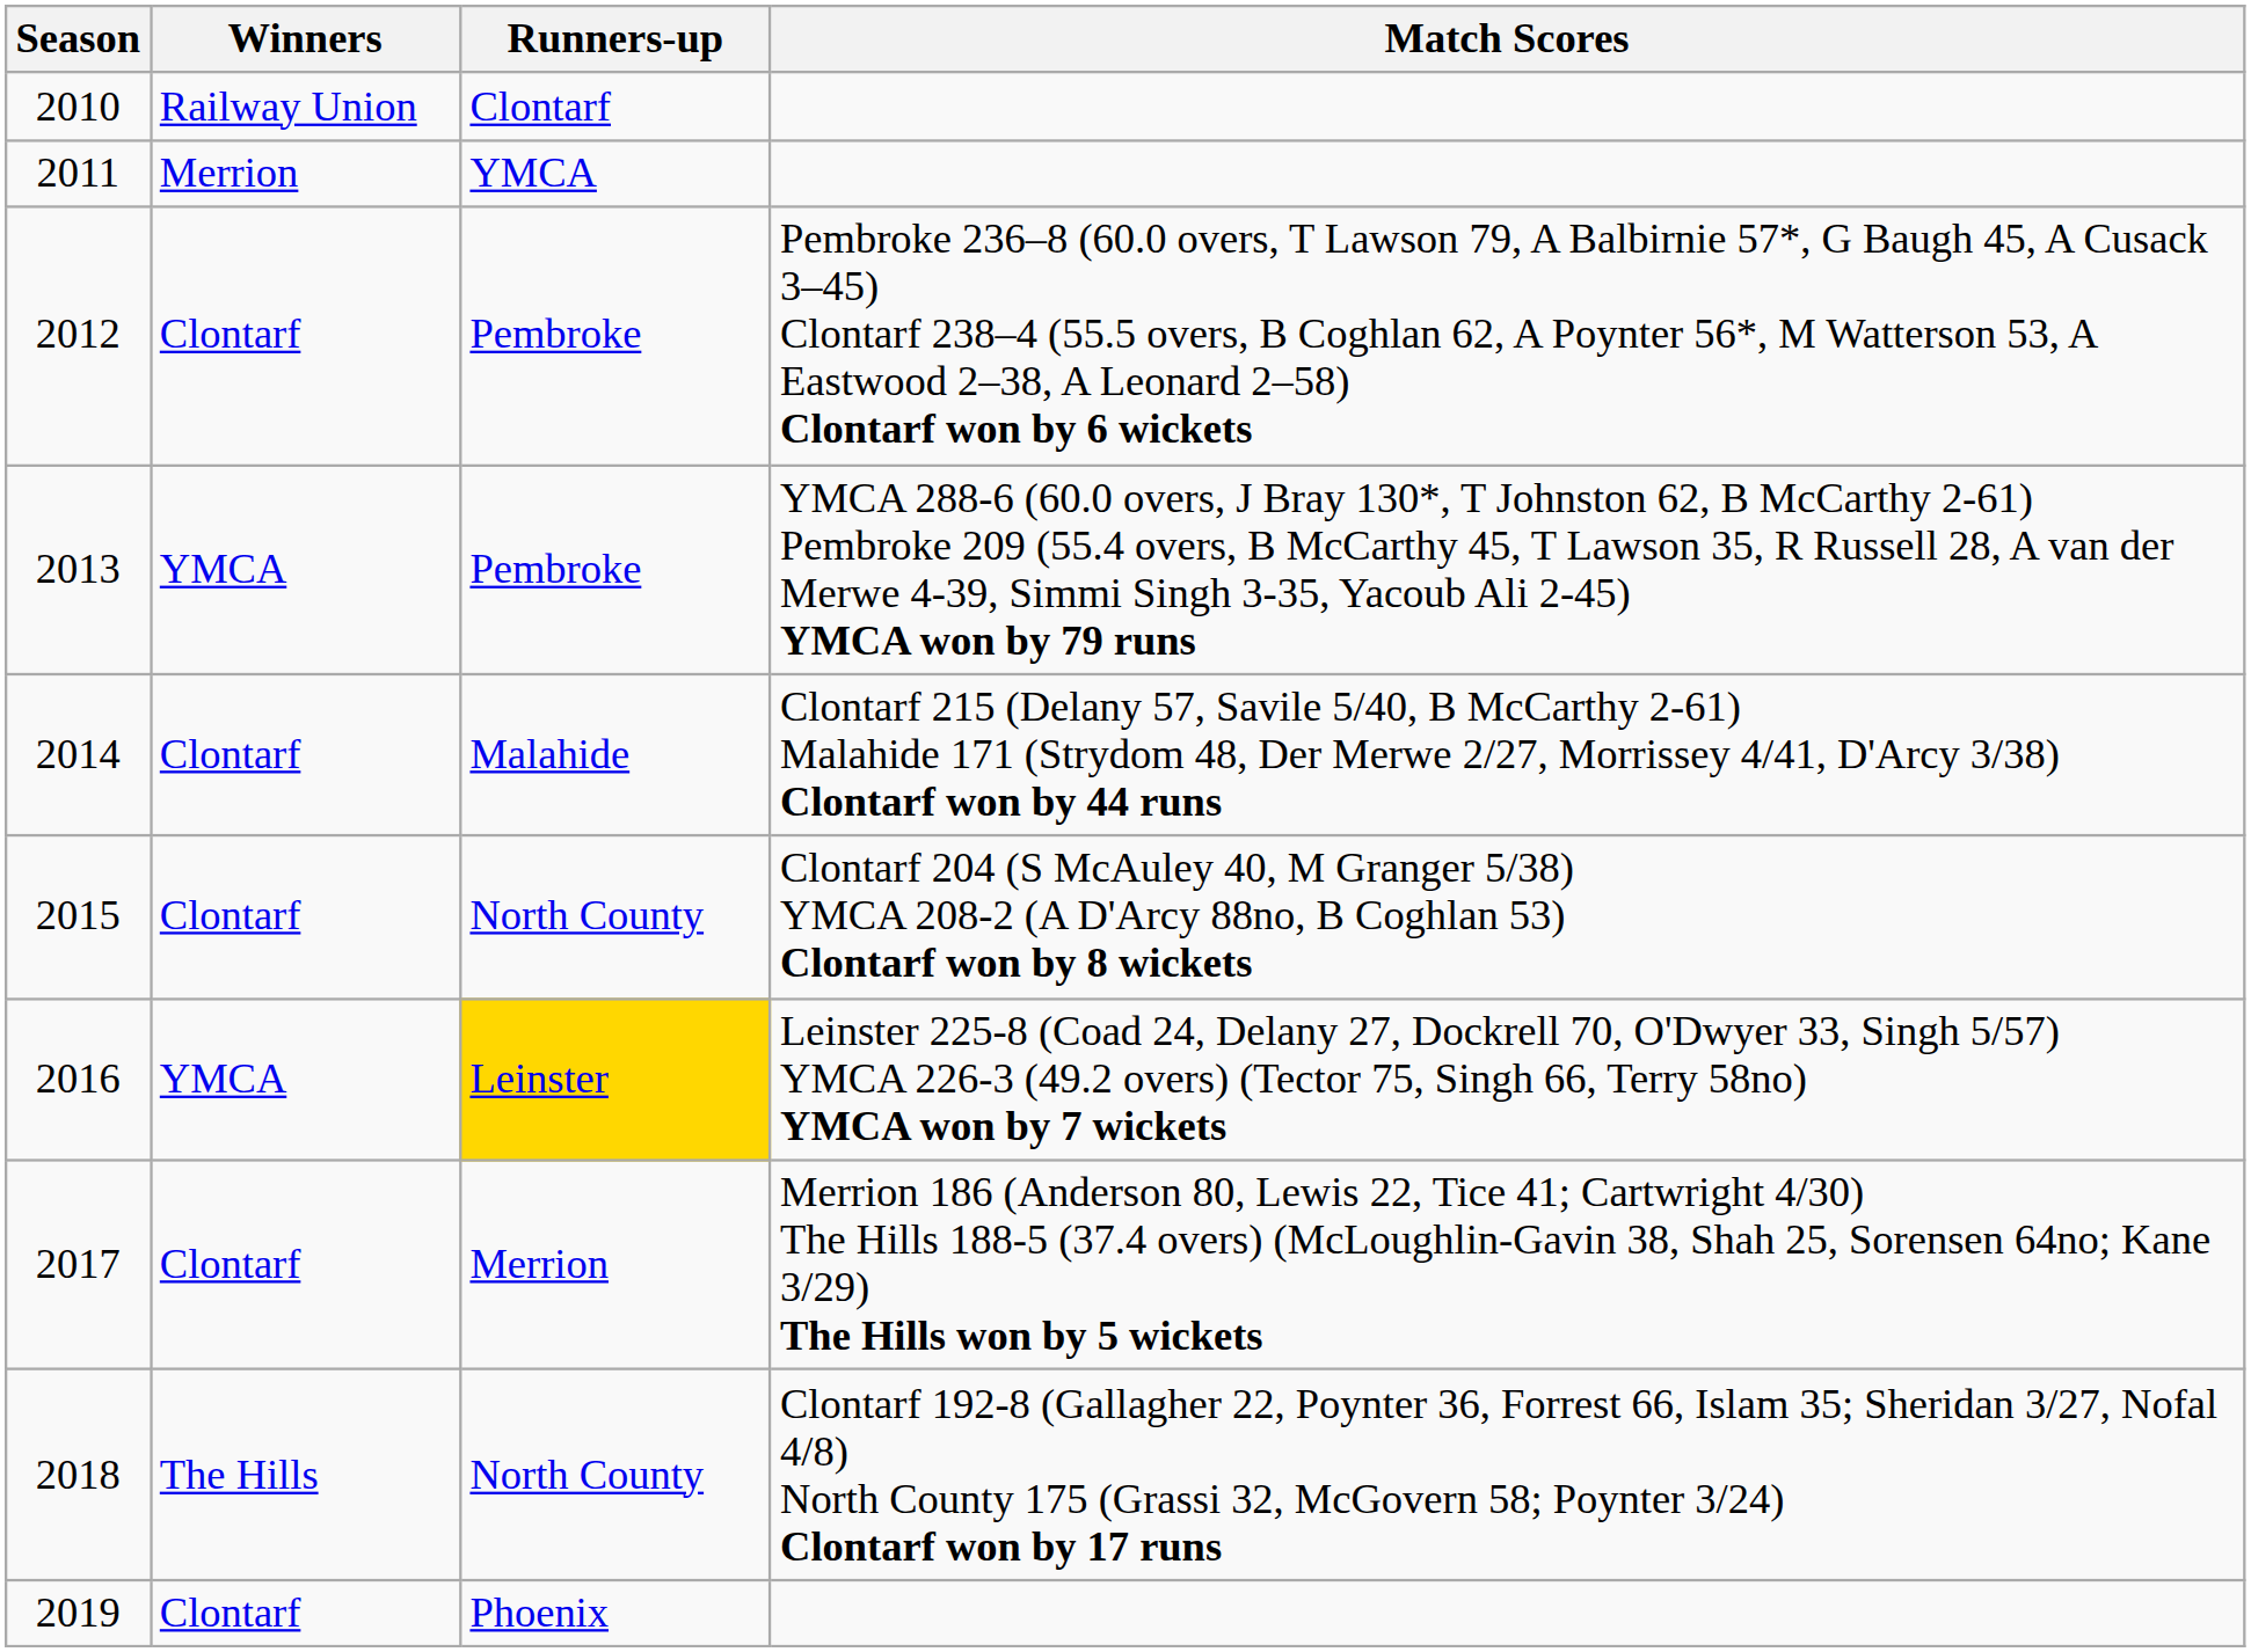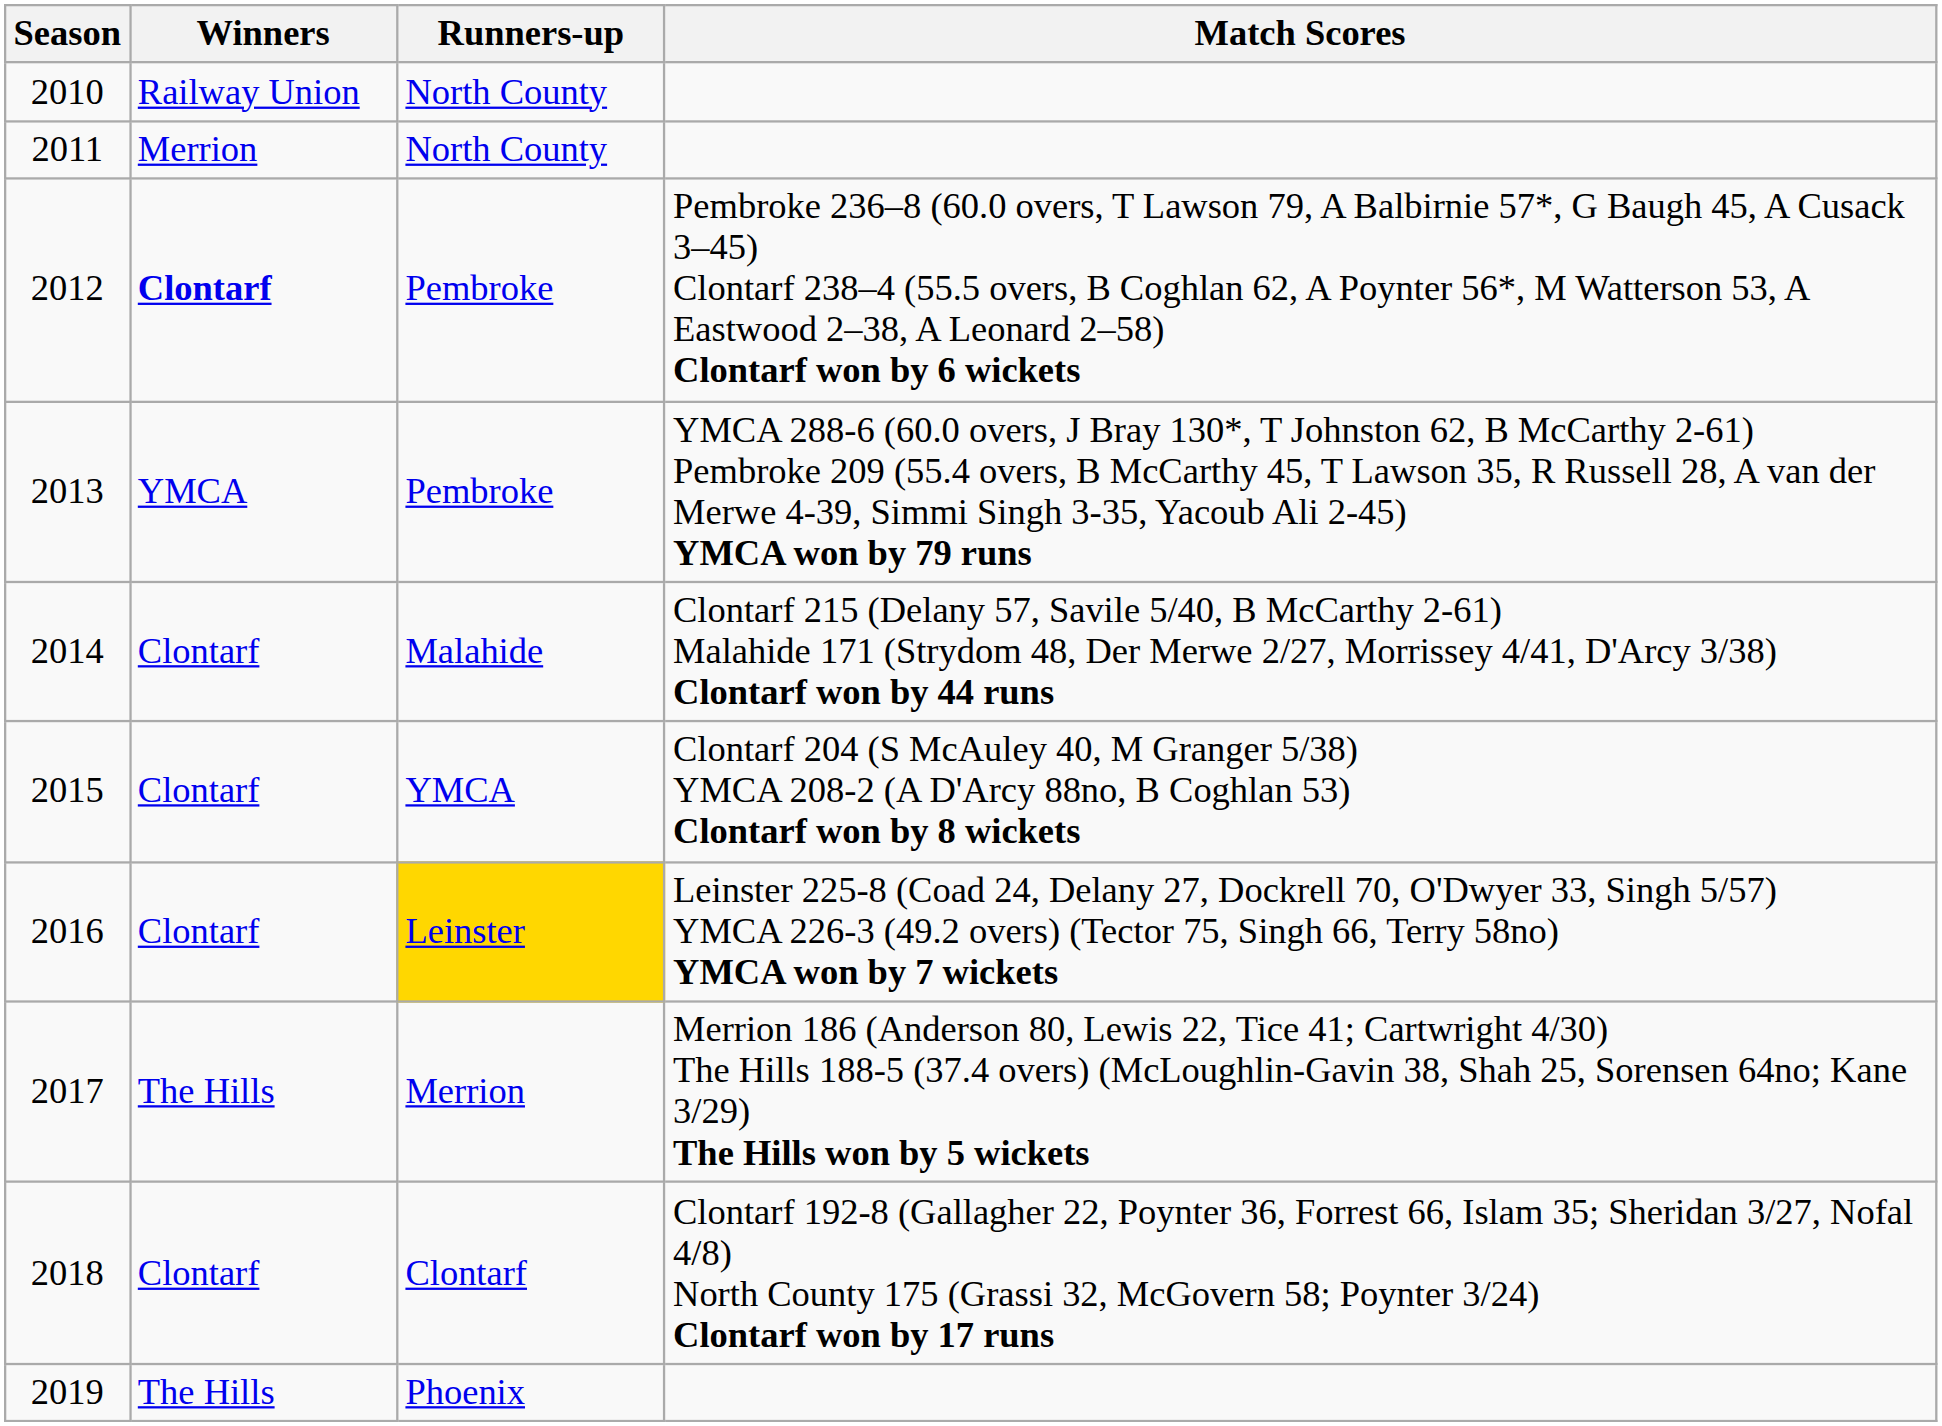 <table class="wikitable">
 <tr>
 <th>Season</th>
 <th width="110">Winners</th>
 <th width="110">Runners-up</th>
 <th width="550">Match Scores</th>
 </tr>
 <tr>
 <td align="center">2010</td>
 <td><a href='#'>Railway Union</a></td>
-<td><a href='#'>Clontarf</a></td>
+<td><a href='#'>North County</a></td>
 <td></td>
 </tr>
 <tr>
 <td align="center">2011</td>
 <td><a href='#'>Merrion</a></td>
-<td><a href='#'>YMCA</a></td>
+<td><a href='#'>North County</a></td>
 <td></td>
 </tr>
 <tr>
 <td align="center">2012</td>
-<td><a href='#'>Clontarf</a></td>
+<td><strong><a href='#'>Clontarf</a></strong></td>
 <td><a href='#'>Pembroke</a></td>
 <td>Pembroke 236–8 (60.0 overs, T Lawson 79, A Balbirnie 57*, G Baugh 45, A Cusack 3–45)<br>Clontarf 238–4 (55.5 overs, B Coghlan 62, A Poynter 56*, M Watterson 53, A Eastwood 2–38, A Leonard 2–58)<br><strong>Clontarf won by 6 wickets</strong></td>
 </tr>
 <tr>
 <td align="center">2013</td>
 <td><a href='#'>YMCA</a></td>
 <td><a href='#'>Pembroke</a></td>
 <td>YMCA 288-6 (60.0 overs, J Bray 130*, T Johnston 62, B McCarthy 2-61)<br>Pembroke 209 (55.4 overs, B McCarthy 45, T Lawson 35, R Russell 28, A van der Merwe 4-39, Simmi Singh 3-35, Yacoub Ali 2-45)<br><strong>YMCA won by 79 runs</strong></td>
 </tr>
 <tr>
 <td align="center">2014</td>
 <td><a href='#'>Clontarf</a></td>
 <td><a href='#'>Malahide</a></td>
 <td>Clontarf 215 (Delany 57, Savile 5/40, B McCarthy 2-61)<br>Malahide 171 (Strydom 48, Der Merwe 2/27, Morrissey 4/41, D'Arcy 3/38)<br><strong>Clontarf won by 44 runs</strong></td>
 </tr>
 <tr>
 <td align="center">2015</td>
 <td><a href='#'>Clontarf</a></td>
-<td><a href='#'>North County</a></td>
+<td><a href='#'>YMCA</a></td>
 <td>Clontarf 204 (S McAuley 40, M Granger 5/38)<br>YMCA 208-2 (A D'Arcy 88no, B Coghlan 53)<br><strong>Clontarf won by 8 wickets</strong></td>
 </tr>
 <tr>
 <td align="center">2016</td>
-<td><a href='#'>YMCA</a></td>
+<td><a href='#'>Clontarf</a></td>
 <td style="background: gold;"><a href='#'>Leinster</a></td>
 <td>Leinster 225-8 (Coad 24, Delany 27, Dockrell 70, O'Dwyer 33, Singh 5/57)<br>YMCA 226-3 (49.2 overs) (Tector 75, Singh 66, Terry 58no)<br><strong>YMCA won by 7 wickets</strong></td>
 </tr>
 <tr>
 <td align="center">2017</td>
-<td><a href='#'>Clontarf</a></td>
+<td><a href='#'>The Hills</a></td>
 <td><a href='#'>Merrion</a></td>
 <td>Merrion 186 (Anderson 80, Lewis 22, Tice 41; Cartwright 4/30)<br>The Hills 188-5 (37.4 overs) (McLoughlin-Gavin 38, Shah 25, Sorensen 64no; Kane 3/29)<br><strong>The Hills won by 5 wickets</strong></td>
 </tr>
 <tr>
 <td align="center">2018</td>
-<td><a href='#'>The Hills</a></td>
-<td><a href='#'>North County</a></td>
+<td><a href='#'>Clontarf</a></td>
+<td><a href='#'>Clontarf</a></td>
 <td>Clontarf 192-8 (Gallagher 22, Poynter 36, Forrest 66, Islam 35; Sheridan 3/27, Nofal 4/8)<br>North County 175 (Grassi 32, McGovern 58; Poynter 3/24)<br><strong>Clontarf won by 17 runs</strong></td>
 </tr>
 <tr>
 <td align="center">2019</td>
-<td><a href='#'>Clontarf</a></td>
+<td><a href='#'>The Hills</a></td>
 <td><a href='#'>Phoenix</a></td>
 <td></td>
 </tr>
 </table>
